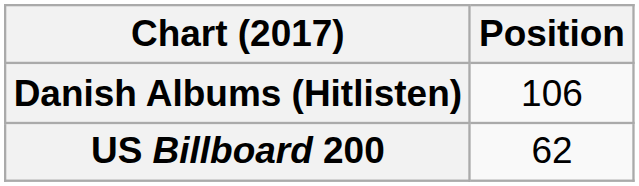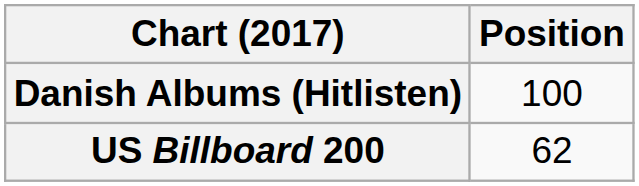 <table class="wikitable sortable plainrowheaders" style="text-align:center">
 <tr>
 <th scope="col">Chart (2017)</th>
 <th scope="col">Position</th>
 </tr>
 <tr>
 <th scope="row">Danish Albums (Hitlisten)</th>
-<td>106</td>
+<td>100</td>
 </tr>
 <tr>
 <th scope="row">US <em>Billboard</em> 200</th>
 <td>62</td>
 </tr>
 </table>
